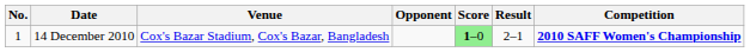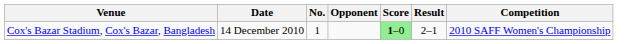 <table class="wikitable plainrowheaders sortable">
 <tr>
+<th scope="col">Venue</th>
+<th scope="col">Date</th>
 <th scope="col">No.</th>
-<th scope="col">Date</th>
-<th scope="col">Venue</th>
 <th scope="col">Opponent</th>
 <th scope="col">Score</th>
 <th scope="col">Result</th>
 <th scope="col">Competition</th>
 </tr>
 <tr>
+<td><a href='#'>Cox's Bazar Stadium</a>, <a href='#'>Cox's Bazar</a>, <a href='#'>Bangladesh</a></td>
+<td>14 December 2010</td>
 <td align="center">1</td>
-<td>14 December 2010</td>
-<td><a href='#'>Cox's Bazar Stadium</a>, <a href='#'>Cox's Bazar</a>, <a href='#'>Bangladesh</a></td>
 <td></td>
 <td align="center" style="background: lightgreen;"><strong>1</strong>–0</td>
 <td align="center">2–1</td>
-<td><strong><a href='#'>2010 SAFF Women's Championship</a></strong></td>
+<td><a href='#'>2010 SAFF Women's Championship</a></td>
 </tr>
 </table>
